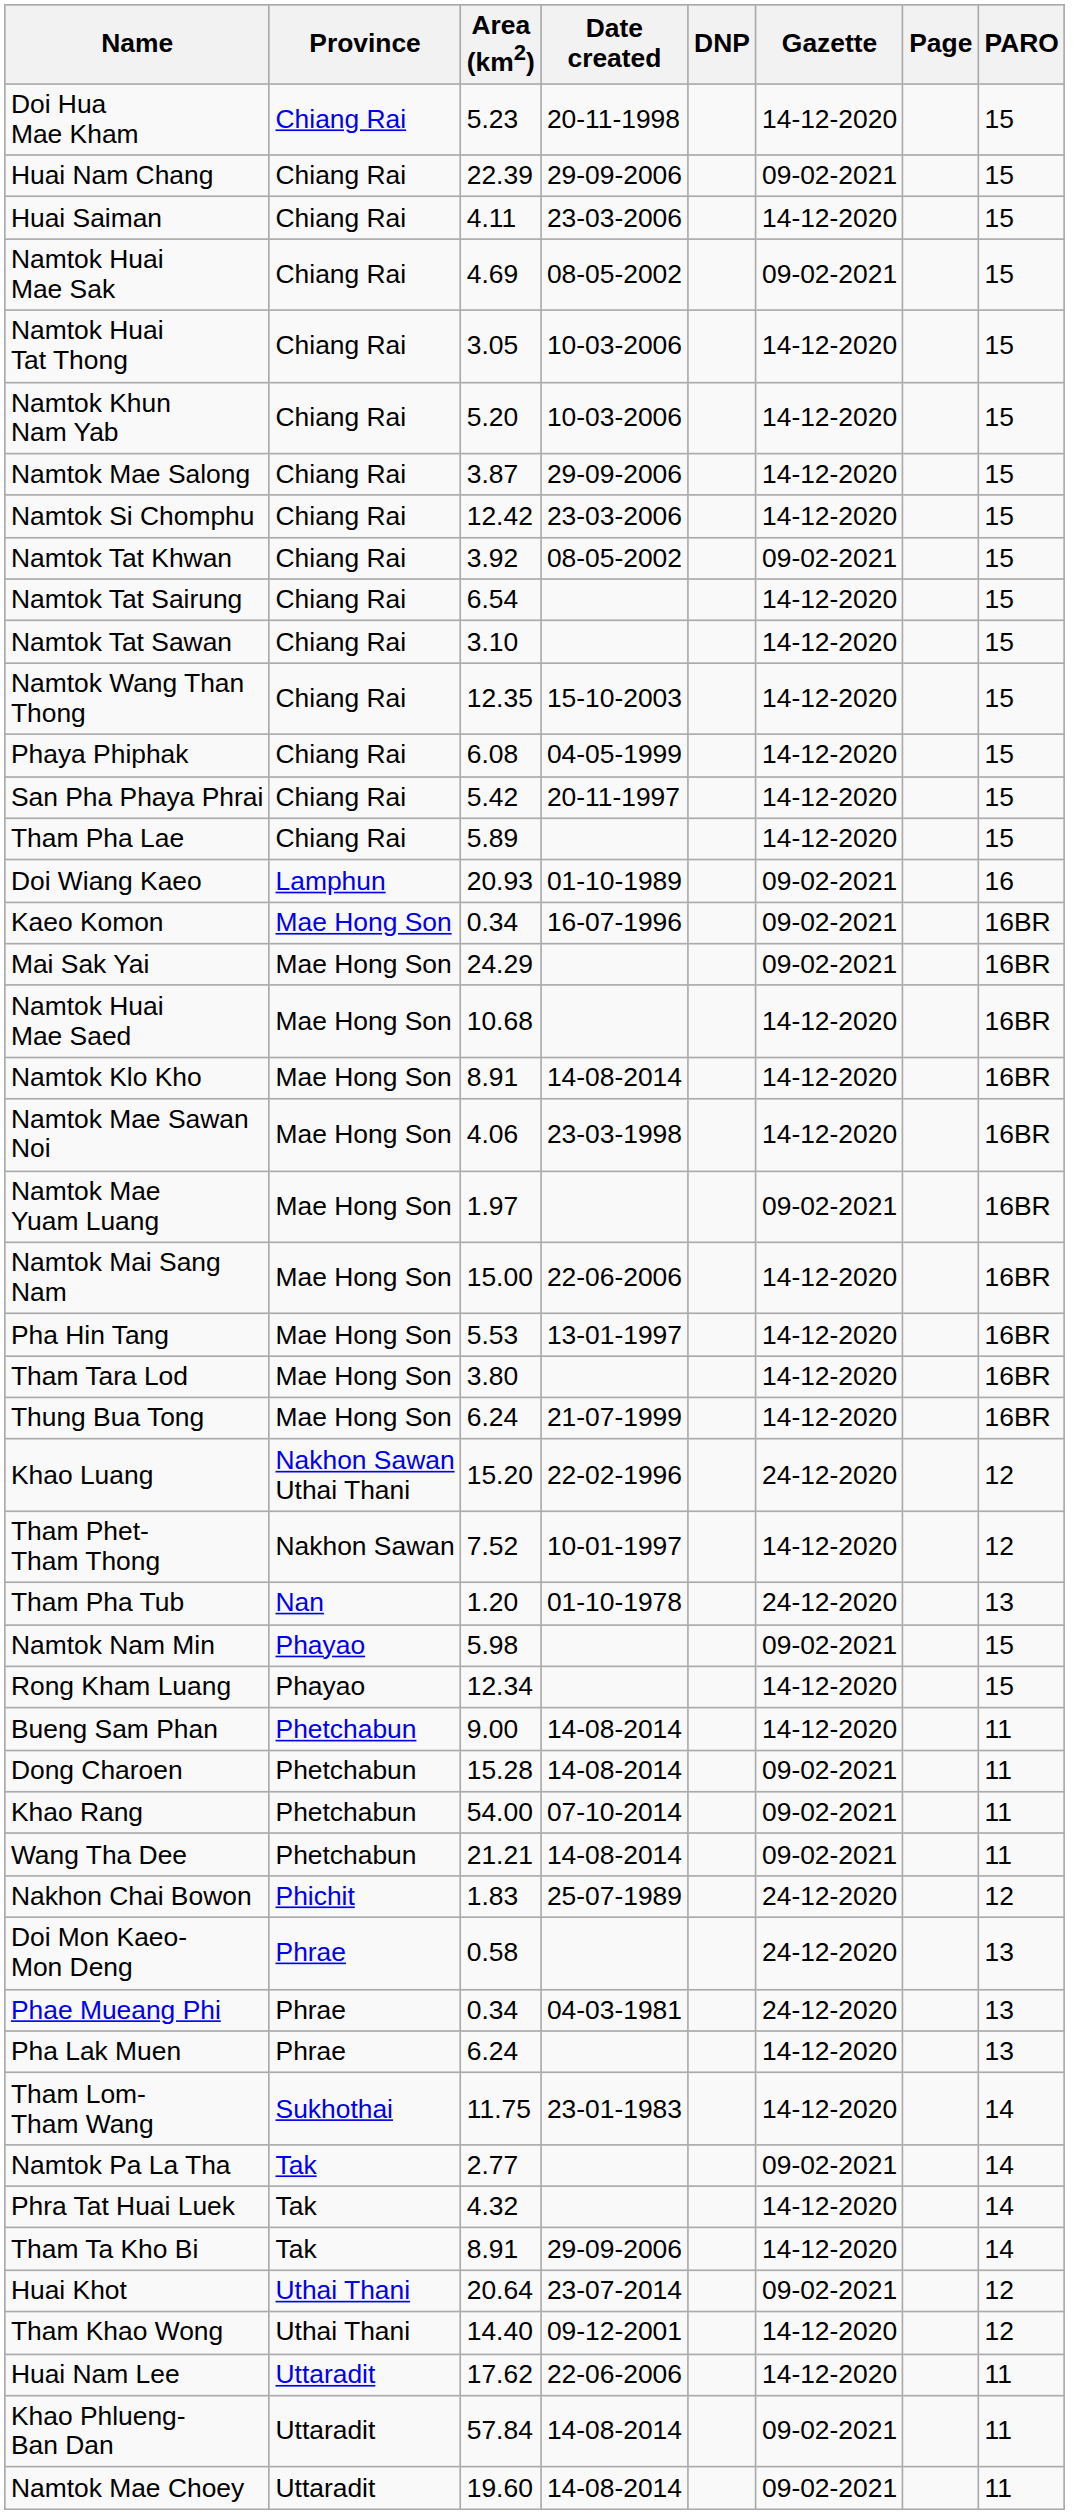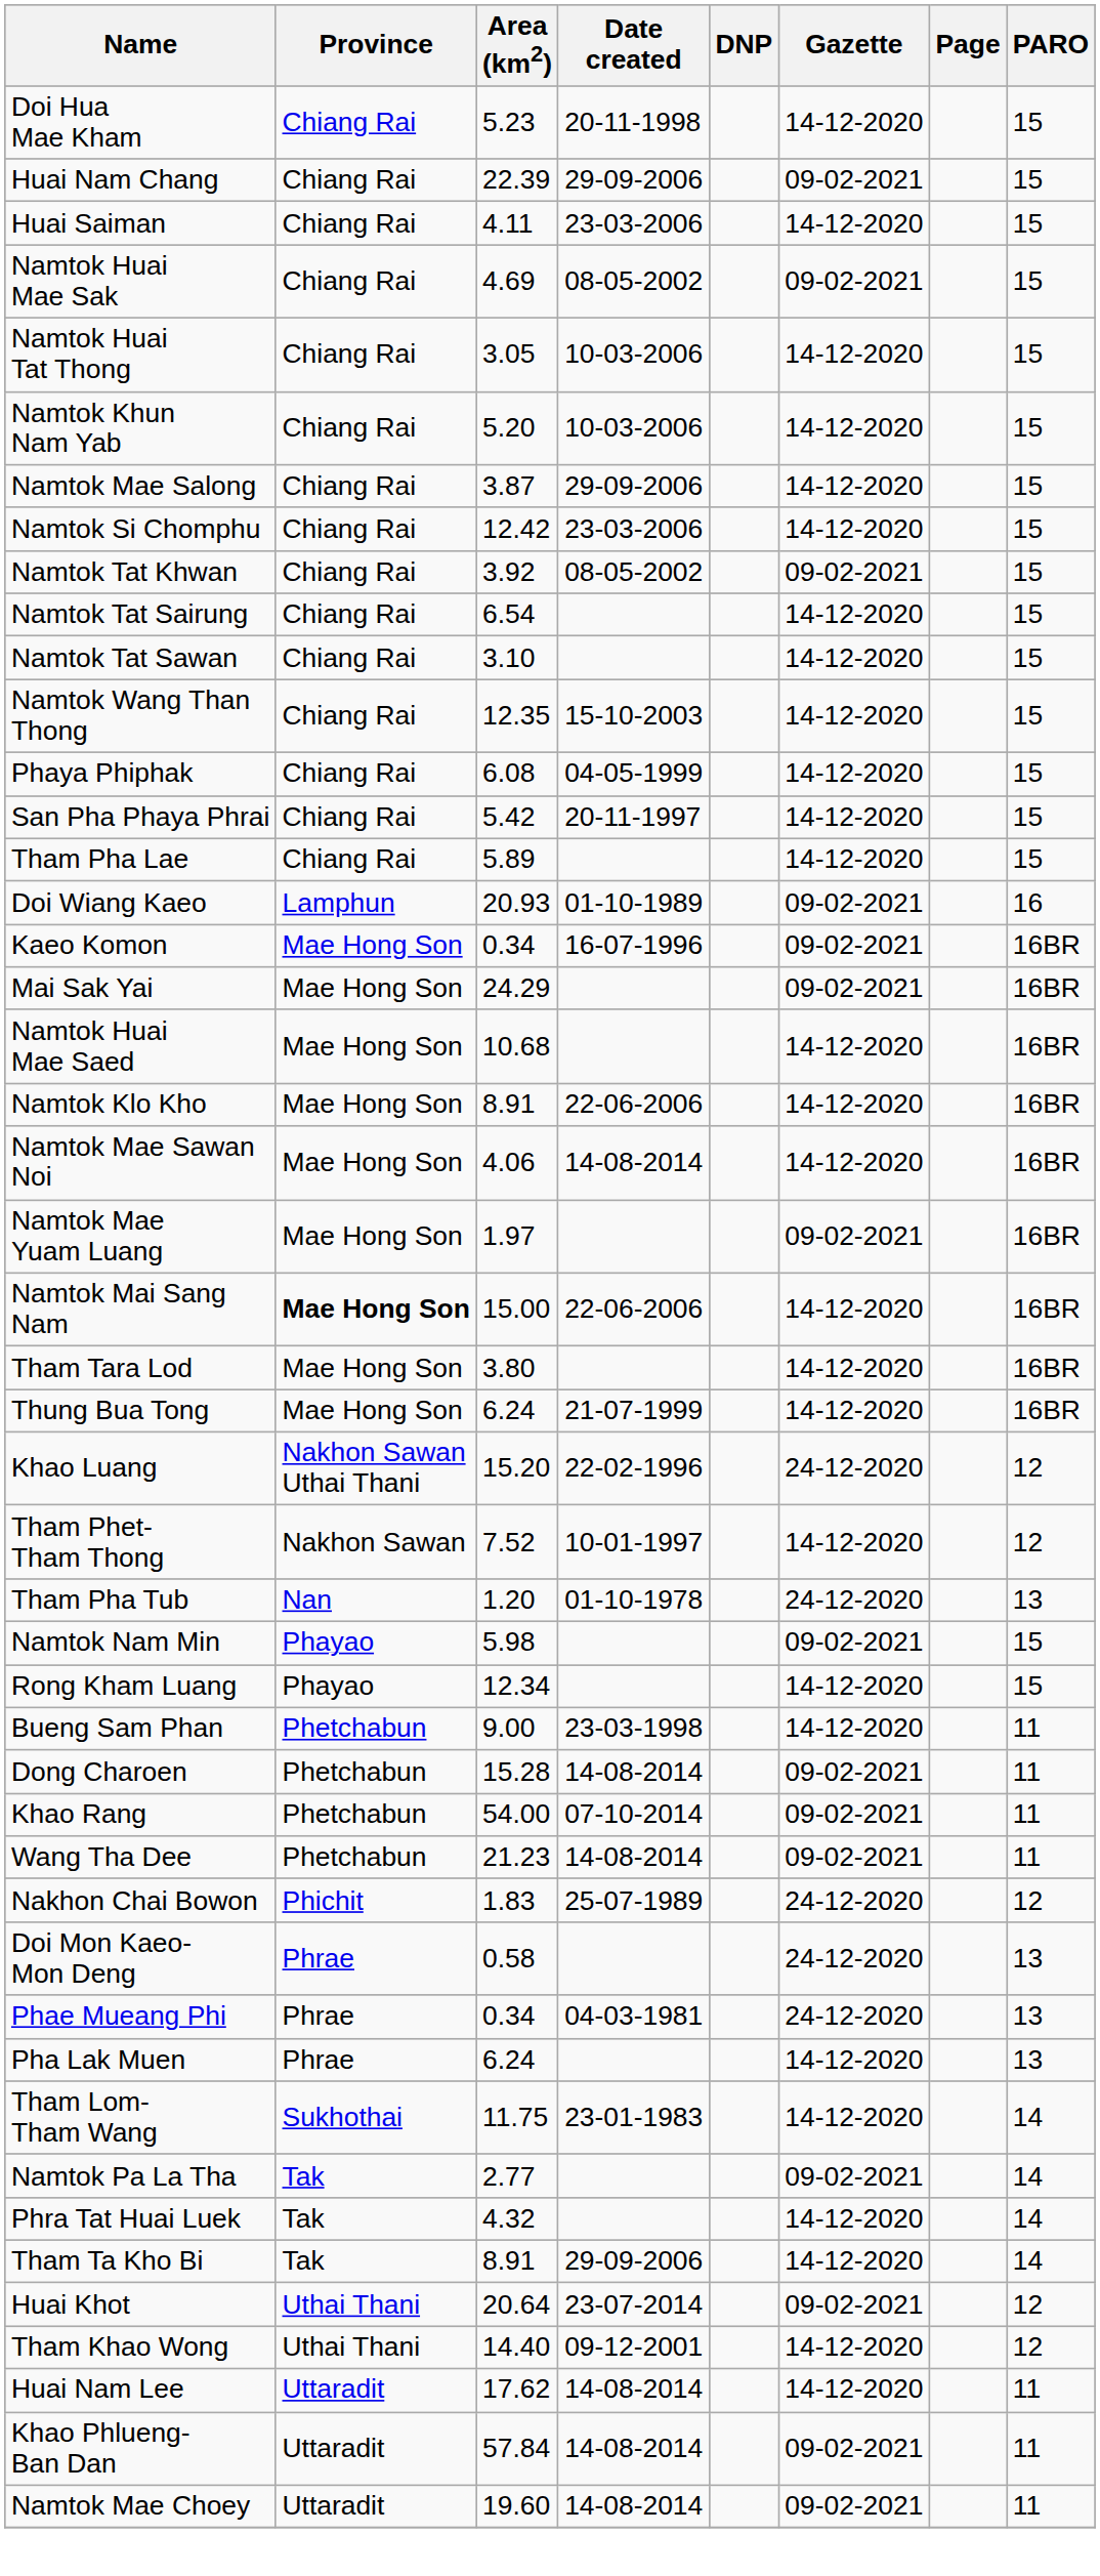 <table class="wikitable sortable" style="max-width:60em:">
 <tr>
 <th>Name</th>
 <th>Province</th>
 <th>Area<br>(km<sup>2</sup>)</th>
 <th>Date<br>created</th>
 <th class=unsortable>DNP</th>
 <th>Gazette</th>
 <th>Page</th>
 <th>PARO</th>
 </tr>
 <tr>
 <td>Doi Hua<br>Mae Kham</td>
 <td><a href='#'>Chiang Rai</a></td>
 <td>5.23</td>
 <td>20-11-1998</td>
 <td></td>
 <td>14-12-2020</td>
 <td></td>
 <td>15</td>
 </tr>
 <tr>
 <td>Huai Nam Chang</td>
 <td>Chiang Rai</td>
 <td>22.39</td>
 <td>29-09-2006</td>
 <td></td>
 <td>09-02-2021</td>
 <td></td>
 <td>15</td>
 </tr>
 <tr>
 <td>Huai Saiman</td>
 <td>Chiang Rai</td>
 <td>4.11</td>
 <td>23-03-2006</td>
 <td></td>
 <td>14-12-2020</td>
 <td></td>
 <td>15</td>
 </tr>
 <tr>
 <td>Namtok Huai<br>Mae Sak</td>
 <td>Chiang Rai</td>
 <td>4.69</td>
 <td>08-05-2002</td>
 <td></td>
 <td>09-02-2021</td>
 <td></td>
 <td>15</td>
 </tr>
 <tr>
 <td>Namtok Huai<br>Tat Thong</td>
 <td>Chiang Rai</td>
 <td>3.05</td>
 <td>10-03-2006</td>
 <td></td>
 <td>14-12-2020</td>
 <td></td>
 <td>15</td>
 </tr>
 <tr>
 <td>Namtok Khun<br>Nam Yab</td>
 <td>Chiang Rai</td>
 <td>5.20</td>
 <td>10-03-2006</td>
 <td></td>
 <td>14-12-2020</td>
 <td></td>
 <td>15</td>
 </tr>
 <tr>
 <td>Namtok Mae Salong</td>
 <td>Chiang Rai</td>
 <td>3.87</td>
 <td>29-09-2006</td>
 <td></td>
 <td>14-12-2020</td>
 <td></td>
 <td>15</td>
 </tr>
 <tr>
 <td>Namtok Si Chomphu</td>
 <td>Chiang Rai</td>
 <td>12.42</td>
 <td>23-03-2006</td>
 <td></td>
 <td>14-12-2020</td>
 <td></td>
 <td>15</td>
 </tr>
 <tr>
 <td>Namtok Tat Khwan</td>
 <td>Chiang Rai</td>
 <td>3.92</td>
 <td>08-05-2002</td>
 <td></td>
 <td>09-02-2021</td>
 <td></td>
 <td>15</td>
 </tr>
 <tr>
 <td>Namtok Tat Sairung</td>
 <td>Chiang Rai</td>
 <td>6.54</td>
 <td> </td>
 <td></td>
 <td>14-12-2020</td>
 <td></td>
 <td>15</td>
 </tr>
 <tr>
 <td>Namtok Tat Sawan</td>
 <td>Chiang Rai</td>
 <td>3.10</td>
 <td> </td>
 <td></td>
 <td>14-12-2020</td>
 <td></td>
 <td>15</td>
 </tr>
 <tr>
 <td>Namtok Wang Than<br>Thong</td>
 <td>Chiang Rai</td>
 <td>12.35</td>
 <td>15-10-2003</td>
 <td></td>
 <td>14-12-2020</td>
 <td></td>
 <td>15</td>
 </tr>
 <tr>
 <td>Phaya Phiphak</td>
 <td>Chiang Rai</td>
 <td>6.08</td>
 <td>04-05-1999</td>
 <td></td>
 <td>14-12-2020</td>
 <td></td>
 <td>15</td>
 </tr>
 <tr>
 <td>San Pha Phaya Phrai</td>
 <td>Chiang Rai</td>
 <td>5.42</td>
 <td>20-11-1997</td>
 <td></td>
 <td>14-12-2020</td>
 <td></td>
 <td>15</td>
 </tr>
 <tr>
 <td>Tham Pha Lae</td>
 <td>Chiang Rai</td>
 <td>5.89</td>
 <td> </td>
 <td></td>
 <td>14-12-2020</td>
 <td></td>
 <td>15</td>
 </tr>
 <tr>
 <td>Doi Wiang Kaeo</td>
 <td><a href='#'>Lamphun</a></td>
 <td>20.93</td>
 <td>01-10-1989</td>
 <td></td>
 <td>09-02-2021</td>
 <td></td>
 <td>16</td>
 </tr>
 <tr>
 <td>Kaeo Komon</td>
 <td><a href='#'>Mae Hong Son</a></td>
 <td>0.34</td>
 <td>16-07-1996</td>
 <td></td>
 <td>09-02-2021</td>
 <td></td>
 <td>16BR</td>
 </tr>
 <tr>
 <td>Mai Sak Yai</td>
 <td>Mae Hong Son</td>
 <td>24.29</td>
 <td> </td>
 <td></td>
 <td>09-02-2021</td>
 <td></td>
 <td>16BR</td>
 </tr>
 <tr>
 <td>Namtok Huai<br>Mae Saed</td>
 <td>Mae Hong Son</td>
 <td>10.68</td>
 <td> </td>
 <td></td>
 <td>14-12-2020</td>
 <td></td>
 <td>16BR</td>
 </tr>
 <tr>
 <td>Namtok Klo Kho</td>
 <td>Mae Hong Son</td>
 <td>8.91</td>
-<td>14-08-2014</td>
+<td>22-06-2006</td>
 <td></td>
 <td>14-12-2020</td>
 <td></td>
 <td>16BR</td>
 </tr>
 <tr>
 <td>Namtok Mae Sawan<br>Noi</td>
 <td>Mae Hong Son</td>
 <td>4.06</td>
-<td>23-03-1998</td>
+<td>14-08-2014</td>
 <td></td>
 <td>14-12-2020</td>
 <td></td>
 <td>16BR</td>
 </tr>
 <tr>
 <td>Namtok Mae<br>Yuam Luang</td>
 <td>Mae Hong Son</td>
 <td>1.97</td>
 <td> </td>
 <td></td>
 <td>09-02-2021</td>
 <td></td>
 <td>16BR</td>
 </tr>
 <tr>
 <td>Namtok Mai Sang<br>Nam</td>
-<td>Mae Hong Son</td>
+<td><strong>Mae Hong Son</strong></td>
 <td>15.00</td>
 <td>22-06-2006</td>
-<td></td>
-<td>14-12-2020</td>
-<td></td>
-<td>16BR</td>
-</tr>
-<tr>
-<td>Pha Hin Tang</td>
-<td>Mae Hong Son</td>
-<td>5.53</td>
-<td>13-01-1997</td>
 <td></td>
 <td>14-12-2020</td>
 <td></td>
 <td>16BR</td>
 </tr>
 <tr>
 <td>Tham Tara Lod</td>
 <td>Mae Hong Son</td>
 <td>3.80</td>
 <td> </td>
 <td></td>
 <td>14-12-2020</td>
 <td></td>
 <td>16BR</td>
 </tr>
 <tr>
 <td>Thung Bua Tong</td>
 <td>Mae Hong Son</td>
 <td>6.24</td>
 <td>21-07-1999</td>
 <td></td>
 <td>14-12-2020</td>
 <td></td>
 <td>16BR</td>
 </tr>
 <tr>
 <td>Khao Luang</td>
 <td><a href='#'>Nakhon Sawan</a><br>Uthai Thani</td>
 <td>15.20</td>
 <td>22-02-1996</td>
 <td></td>
 <td>24-12-2020</td>
 <td></td>
 <td>12</td>
 </tr>
 <tr>
 <td>Tham Phet-<br>Tham Thong</td>
 <td>Nakhon Sawan</td>
 <td>7.52</td>
 <td>10-01-1997</td>
 <td></td>
 <td>14-12-2020</td>
 <td></td>
 <td>12</td>
 </tr>
 <tr>
 <td>Tham Pha Tub</td>
 <td><a href='#'>Nan</a></td>
 <td>1.20</td>
 <td>01-10-1978</td>
 <td></td>
 <td>24-12-2020</td>
 <td></td>
 <td>13</td>
 </tr>
 <tr>
 <td>Namtok Nam Min</td>
 <td><a href='#'>Phayao</a></td>
 <td>5.98</td>
 <td> </td>
 <td></td>
 <td>09-02-2021</td>
 <td></td>
 <td>15</td>
 </tr>
 <tr>
 <td>Rong Kham Luang</td>
 <td>Phayao</td>
 <td>12.34</td>
 <td> </td>
 <td></td>
 <td>14-12-2020</td>
 <td></td>
 <td>15</td>
 </tr>
 <tr>
 <td>Bueng Sam Phan</td>
 <td><a href='#'>Phetchabun</a></td>
 <td>9.00</td>
-<td>14-08-2014</td>
+<td>23-03-1998</td>
 <td></td>
 <td>14-12-2020</td>
 <td></td>
 <td>11</td>
 </tr>
 <tr>
 <td>Dong Charoen</td>
 <td>Phetchabun</td>
 <td>15.28</td>
 <td>14-08-2014</td>
 <td></td>
 <td>09-02-2021</td>
 <td></td>
 <td>11</td>
 </tr>
 <tr>
 <td>Khao Rang</td>
 <td>Phetchabun</td>
 <td>54.00</td>
 <td>07-10-2014</td>
 <td></td>
 <td>09-02-2021</td>
 <td></td>
 <td>11</td>
 </tr>
 <tr>
 <td>Wang Tha Dee</td>
 <td>Phetchabun</td>
-<td>21.21</td>
+<td>21.23</td>
 <td>14-08-2014</td>
 <td></td>
 <td>09-02-2021</td>
 <td></td>
 <td>11</td>
 </tr>
 <tr>
 <td>Nakhon Chai Bowon</td>
 <td><a href='#'>Phichit</a></td>
 <td>1.83</td>
 <td>25-07-1989</td>
 <td></td>
 <td>24-12-2020</td>
 <td></td>
 <td>12</td>
 </tr>
 <tr>
 <td>Doi Mon Kaeo-<br>Mon Deng</td>
 <td><a href='#'>Phrae</a></td>
 <td>0.58</td>
 <td> </td>
 <td></td>
 <td>24-12-2020</td>
 <td></td>
 <td>13</td>
 </tr>
 <tr>
 <td><a href='#'>Phae Mueang Phi</a></td>
 <td>Phrae</td>
 <td>0.34</td>
 <td>04-03-1981</td>
 <td></td>
 <td>24-12-2020</td>
 <td></td>
 <td>13</td>
 </tr>
 <tr>
 <td>Pha Lak Muen</td>
 <td>Phrae</td>
 <td>6.24</td>
 <td> </td>
 <td></td>
 <td>14-12-2020</td>
 <td></td>
 <td>13</td>
 </tr>
 <tr>
 <td>Tham Lom-<br>Tham Wang</td>
 <td><a href='#'>Sukhothai</a></td>
 <td>11.75</td>
 <td>23-01-1983</td>
 <td></td>
 <td>14-12-2020</td>
 <td></td>
 <td>14</td>
 </tr>
 <tr>
 <td>Namtok Pa La Tha</td>
 <td><a href='#'>Tak</a></td>
 <td>2.77</td>
 <td> </td>
 <td></td>
 <td>09-02-2021</td>
 <td></td>
 <td>14</td>
 </tr>
 <tr>
 <td>Phra Tat Huai Luek</td>
 <td>Tak</td>
 <td>4.32</td>
 <td> </td>
 <td></td>
 <td>14-12-2020</td>
 <td></td>
 <td>14</td>
 </tr>
 <tr>
 <td>Tham Ta Kho Bi</td>
 <td>Tak</td>
 <td>8.91</td>
 <td>29-09-2006</td>
 <td></td>
 <td>14-12-2020</td>
 <td></td>
 <td>14</td>
 </tr>
 <tr>
 <td>Huai Khot</td>
 <td><a href='#'>Uthai Thani</a></td>
 <td>20.64</td>
 <td>23-07-2014</td>
 <td></td>
 <td>09-02-2021</td>
 <td></td>
 <td>12</td>
 </tr>
 <tr>
 <td>Tham Khao Wong</td>
 <td>Uthai Thani</td>
 <td>14.40</td>
 <td>09-12-2001</td>
 <td></td>
 <td>14-12-2020</td>
 <td></td>
 <td>12</td>
 </tr>
 <tr>
 <td>Huai Nam Lee</td>
 <td><a href='#'>Uttaradit</a></td>
 <td>17.62</td>
-<td>22-06-2006</td>
+<td>14-08-2014</td>
 <td></td>
 <td>14-12-2020</td>
 <td></td>
 <td>11</td>
 </tr>
 <tr>
 <td>Khao Phlueng-<br>Ban Dan</td>
 <td>Uttaradit</td>
 <td>57.84</td>
 <td>14-08-2014</td>
 <td></td>
 <td>09-02-2021</td>
 <td></td>
 <td>11</td>
 </tr>
 <tr>
 <td>Namtok Mae Choey</td>
 <td>Uttaradit</td>
 <td>19.60</td>
 <td>14-08-2014</td>
 <td></td>
 <td>09-02-2021</td>
 <td></td>
 <td>11</td>
 </tr>
 <tr>
 </tr>
 </table>
